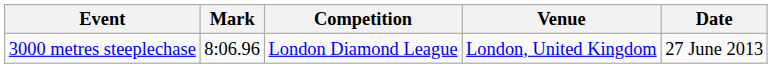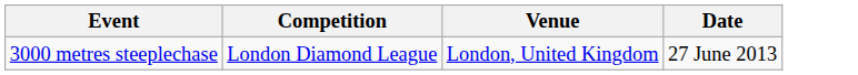 <table class=wikitable>
 <tr>
 <th>Event</th>
-<th>Mark</th>
 <th>Competition</th>
 <th>Venue</th>
 <th>Date</th>
 </tr>
 <tr>
 <td><a href='#'>3000 metres steeplechase</a></td>
-<td>8:06.96</td>
 <td><a href='#'>London Diamond League</a></td>
 <td><a href='#'>London, United Kingdom</a></td>
 <td>27 June 2013</td>
 </tr>
 </table>
